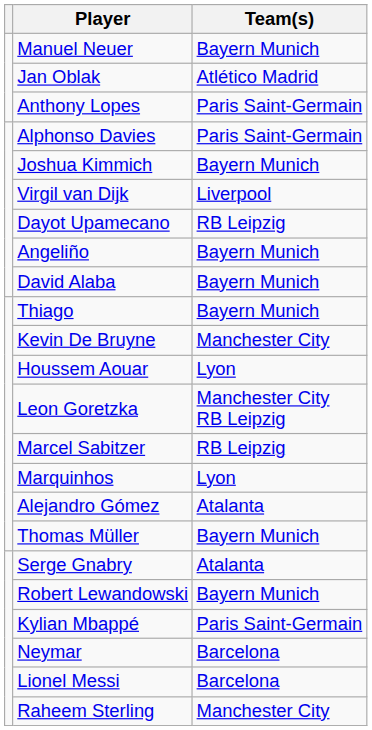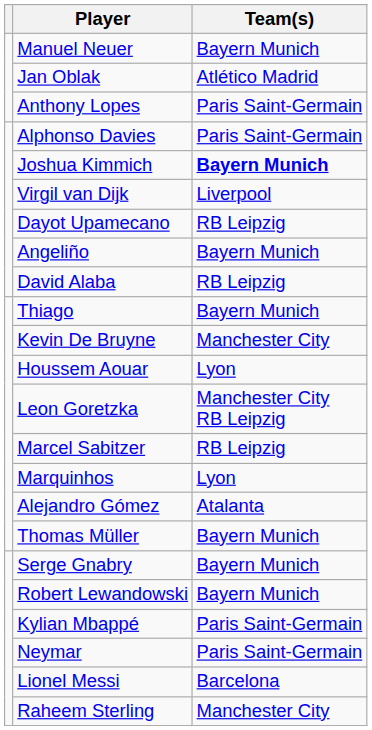 <table class="wikitable" style="text-align:center">
 <tr>
 <th></th>
 <th>Player</th>
 <th>Team(s)</th>
 </tr>
 <tr>
 <td rowspan=3></td>
 <td align=left> <a href='#'>Manuel Neuer</a></td>
 <td align=left> <a href='#'>Bayern Munich</a></td>
 </tr>
 <tr>
 <td align=left> <a href='#'>Jan Oblak</a></td>
 <td align=left> <a href='#'>Atlético Madrid</a></td>
 </tr>
 <tr>
 <td align=left> <a href='#'>Anthony Lopes</a></td>
 <td align=left> <a href='#'>Paris Saint-Germain</a></td>
 </tr>
 <tr>
 <td rowspan=6></td>
 <td align=left> <a href='#'>Alphonso Davies</a></td>
 <td align=left> <a href='#'>Paris Saint-Germain</a></td>
 </tr>
 <tr>
 <td align=left> <a href='#'>Joshua Kimmich</a></td>
-<td align=left> <a href='#'>Bayern Munich</a></td>
+<td align=left><strong> <a href='#'>Bayern Munich</a></strong></td>
 </tr>
 <tr>
 <td align=left> <a href='#'>Virgil van Dijk</a></td>
 <td align=left> <a href='#'>Liverpool</a></td>
 </tr>
 <tr>
 <td align=left> <a href='#'>Dayot Upamecano</a></td>
 <td align=left> <a href='#'>RB Leipzig</a></td>
 </tr>
 <tr>
 <td align=left> <a href='#'>Angeliño</a></td>
 <td align=left> <a href='#'>Bayern Munich</a></td>
 </tr>
 <tr>
 <td align=left> <a href='#'>David Alaba</a></td>
-<td align=left> <a href='#'>Bayern Munich</a></td>
+<td align=left> <a href='#'>RB Leipzig</a></td>
 </tr>
 <tr>
 <td rowspan=8></td>
 <td align=left> <a href='#'>Thiago</a></td>
 <td align=left> <a href='#'>Bayern Munich</a></td>
 </tr>
 <tr>
 <td align=left> <a href='#'>Kevin De Bruyne</a></td>
 <td align=left> <a href='#'>Manchester City</a></td>
 </tr>
 <tr>
 <td align=left> <a href='#'>Houssem Aouar</a></td>
 <td align=left> <a href='#'>Lyon</a></td>
 </tr>
 <tr>
 <td align=left> <a href='#'>Leon Goretzka</a></td>
 <td align=left> <a href='#'>Manchester City</a><br> <a href='#'>RB Leipzig</a></td>
 </tr>
 <tr>
 <td align=left> <a href='#'>Marcel Sabitzer</a></td>
 <td align=left> <a href='#'>RB Leipzig</a></td>
 </tr>
 <tr>
 <td align=left> <a href='#'>Marquinhos</a></td>
 <td align=left> <a href='#'>Lyon</a></td>
 </tr>
 <tr>
 <td align=left> <a href='#'>Alejandro Gómez</a></td>
 <td align=left> <a href='#'>Atalanta</a></td>
 </tr>
 <tr>
 <td align=left> <a href='#'>Thomas Müller</a></td>
 <td align=left> <a href='#'>Bayern Munich</a></td>
 </tr>
 <tr>
 <td rowspan=6></td>
 <td align=left> <a href='#'>Serge Gnabry</a></td>
-<td align=left> <a href='#'>Atalanta</a></td>
+<td align=left> <a href='#'>Bayern Munich</a></td>
 </tr>
 <tr>
 <td align=left> <a href='#'>Robert Lewandowski</a></td>
 <td align=left> <a href='#'>Bayern Munich</a></td>
 </tr>
 <tr>
 <td align=left> <a href='#'>Kylian Mbappé</a></td>
 <td align=left> <a href='#'>Paris Saint-Germain</a></td>
 </tr>
 <tr>
 <td align=left> <a href='#'>Neymar</a></td>
-<td align=left> <a href='#'>Barcelona</a></td>
+<td align=left> <a href='#'>Paris Saint-Germain</a></td>
 </tr>
 <tr>
 <td align=left> <a href='#'>Lionel Messi</a></td>
 <td align=left> <a href='#'>Barcelona</a></td>
 </tr>
 <tr>
 <td align=left> <a href='#'>Raheem Sterling</a></td>
 <td align=left> <a href='#'>Manchester City</a></td>
 </tr>
 </table>
